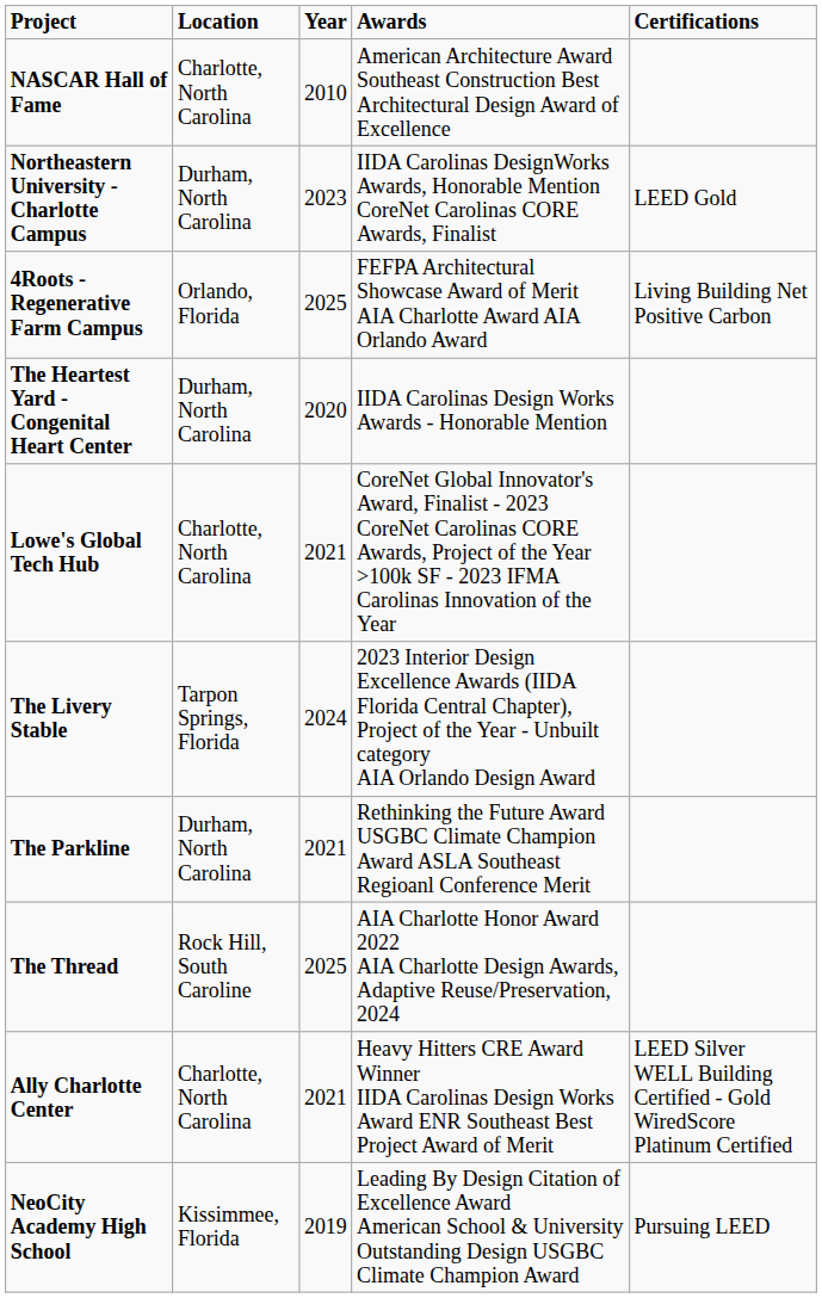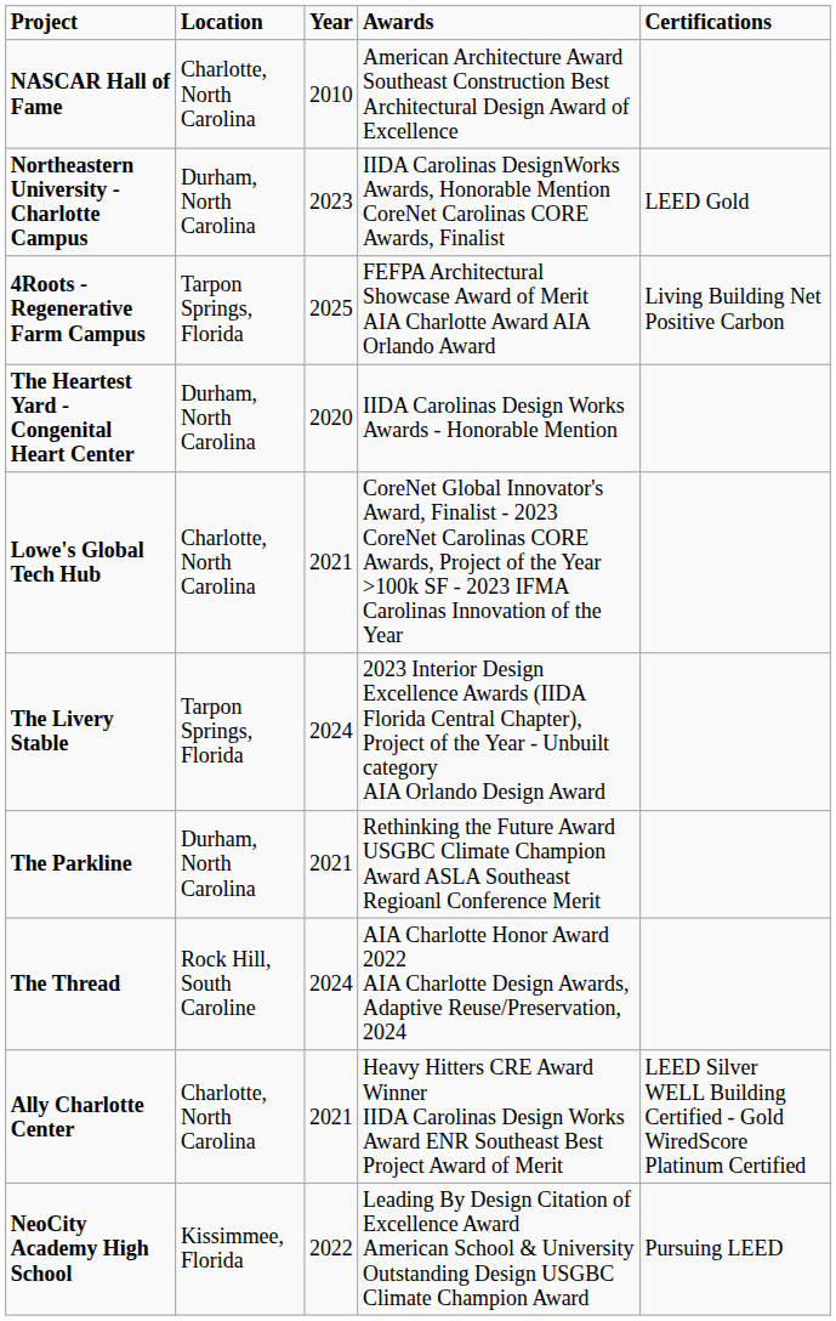 <table class="wikitable">
 <tr>
 <td><strong>Project</strong></td>
 <td><strong>Location</strong></td>
 <td><strong>Year</strong></td>
 <td><strong>Awards</strong></td>
 <td><strong>Certifications</strong></td>
 </tr>
 <tr>
 <td><strong>NASCAR Hall of Fame</strong></td>
 <td>Charlotte, North  Carolina</td>
 <td>2010</td>
 <td>American Architecture  Award<br>Southeast Construction  Best Architectural Design Award of Excellence</td>
 <td></td>
 </tr>
 <tr>
 <td><strong>Northeastern  University - Charlotte Campus</strong></td>
 <td>Durham,  North Carolina</td>
 <td>2023</td>
 <td>IIDA  Carolinas DesignWorks Awards, Honorable Mention<br>CoreNet Carolinas CORE  Awards, Finalist</td>
 <td>LEED  Gold</td>
 </tr>
 <tr>
 <td><strong>4Roots  - Regenerative Farm Campus</strong></td>
-<td>Orlando,  Florida</td>
+<td>Tarpon  Springs, Florida</td>
 <td>2025</td>
 <td>FEFPA  Architectural Showcase Award of Merit<br>AIA Charlotte Award  AIA Orlando Award</td>
 <td>Living  Building Net Positive Carbon</td>
 </tr>
 <tr>
 <td><strong>The  Heartest Yard - Congenital Heart Center</strong></td>
 <td>Durham,  North Carolina</td>
 <td>2020</td>
 <td>IIDA  Carolinas Design Works Awards - Honorable Mention</td>
 <td></td>
 </tr>
 <tr>
 <td><strong>Lowe's Global Tech Hub</strong></td>
 <td>Charlotte,  North Carolina</td>
 <td>2021</td>
 <td>CoreNet  Global Innovator's Award, Finalist - 2023<br>CoreNet Carolinas CORE  Awards, Project of the Year >100k SF - 2023 IFMA Carolinas Innovation of  the Year</td>
 <td></td>
 </tr>
 <tr>
 <td><strong>The Livery Stable</strong></td>
 <td>Tarpon  Springs, Florida</td>
 <td>2024</td>
 <td>2023  Interior Design Excellence Awards (IIDA Florida Central Chapter), Project of  the Year - Unbuilt category<br>AIA Orlando Design  Award</td>
 <td></td>
 </tr>
 <tr>
 <td><strong>The Parkline</strong></td>
 <td>Durham,  North Carolina</td>
 <td>2021</td>
 <td>Rethinking  the Future Award<br>USGBC Climate Champion  Award ASLA Southeast Regioanl Conference Merit</td>
 <td></td>
 </tr>
 <tr>
 <td><strong>The Thread</strong></td>
 <td>Rock  Hill, South Caroline</td>
-<td>2025</td>
+<td>2024</td>
 <td>AIA  Charlotte Honor Award 2022<br>AIA Charlotte Design  Awards, Adaptive Reuse/Preservation, 2024</td>
 <td></td>
 </tr>
 <tr>
 <td><strong>Ally Charlotte Center</strong></td>
 <td>Charlotte,  North Carolina</td>
 <td>2021</td>
 <td>Heavy  Hitters CRE Award Winner<br>IIDA Carolinas Design  Works Award ENR Southeast Best Project Award of Merit</td>
 <td>LEED  Silver<br>WELL Building  Certified - Gold WiredScore Platinum Certified</td>
 </tr>
 <tr>
 <td><strong>NeoCity  Academy High School</strong></td>
 <td>Kissimmee,  Florida</td>
-<td>2019</td>
+<td>2022</td>
 <td>Leading  By Design Citation of Excellence Award<br>American School &  University Outstanding Design USGBC Climate Champion Award</td>
 <td>Pursuing  LEED</td>
 </tr>
 </table>
